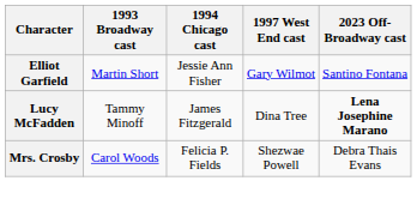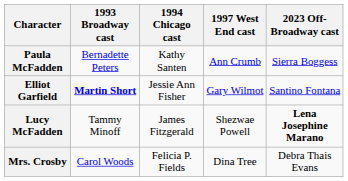 <table class="wikitable" width="80%">
 <tr>
 <th>Character</th>
 <th>1993 Broadway cast</th>
 <th>1994 Chicago cast</th>
 <th>1997 West End cast</th>
 <th>2023 Off-Broadway cast</th>
 </tr>
 <tr>
+<th scope="row">Paula McFadden</th>
+<td align="center" colspan="1"><a href='#'>Bernadette Peters</a></td>
+<td align="center" colspan="1">Kathy Santen</td>
+<td align="center" colspan="1"><a href='#'>Ann Crumb</a></td>
+<td align="center" colspan="1"><a href='#'>Sierra Boggess</a></td>
+</tr>
+<tr>
 <th scope="row">Elliot Garfield</th>
-<td align="center" colspan="1"><a href='#'>Martin Short</a></td>
+<td align="center" colspan="1"><strong><a href='#'>Martin Short</a></strong></td>
 <td align="center" colspan="1">Jessie Ann Fisher</td>
 <td align="center" colspan="1"><a href='#'>Gary Wilmot</a></td>
 <td align="center" colspan="1"><a href='#'>Santino Fontana</a></td>
 </tr>
 <tr>
 <th scope="row">Lucy McFadden</th>
 <td align="center" colspan="1">Tammy Minoff</td>
 <td align="center" colspan="1">James Fitzgerald</td>
-<td align="center" colspan="1">Dina Tree</td>
+<td align="center" colspan="1">Shezwae Powell</td>
 <td align="center" colspan="1"><strong>Lena Josephine Marano</strong></td>
 </tr>
 <tr>
 <th scope="row">Mrs. Crosby</th>
 <td align="center" colspan="1"><a href='#'>Carol Woods</a></td>
 <td align="center" colspan="1">Felicia P. Fields</td>
-<td align="center" colspan="1">Shezwae Powell</td>
+<td align="center" colspan="1">Dina Tree</td>
 <td align="center" colspan="1">Debra Thais Evans</td>
 </tr>
 </table>
